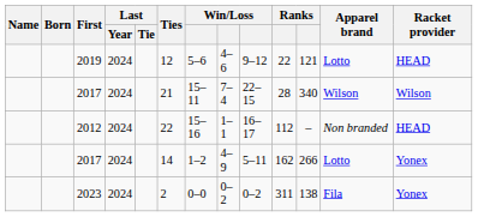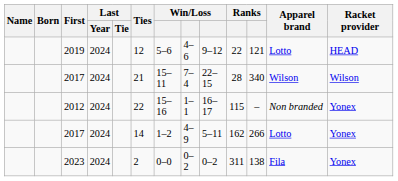 <table class="wikitable sortable">
 <tr style="text-align:center;">
 <th rowspan=2>Name</th>
 <th rowspan=2>Born</th>
 <th rowspan=2>First</th>
 <th colspan=2>Last</th>
 <th rowspan=2>Ties</th>
 <th class="unsortable" colspan=3>Win/Loss</th>
 <th class="unsortable" colspan=2>Ranks</th>
 <th rowspan=2>Apparel brand</th>
 <th rowspan=2>Racket provider</th>
 </tr>
 <tr>
 <th>Year</th>
 <th>Tie</th>
 <th></th>
 <th></th>
 <th></th>
 <th></th>
 <th></th>
 </tr>
 <tr>
 <td></td>
 <td></td>
 <td>2019</td>
 <td>2024</td>
 <td></td>
 <td>12</td>
 <td>5–6</td>
 <td>4–6</td>
 <td>9–12</td>
 <td style="text-align:center;">22</td>
 <td style="text-align:center;">121</td>
 <td> <a href='#'>Lotto</a></td>
 <td> <a href='#'>HEAD</a></td>
 </tr>
 <tr>
 <td></td>
 <td></td>
 <td>2017</td>
 <td>2024</td>
 <td></td>
 <td>21</td>
 <td>15–11</td>
 <td>7–4</td>
 <td>22–15</td>
 <td style="text-align:center;">28</td>
 <td style="text-align:center;">340</td>
 <td> <a href='#'>Wilson</a></td>
 <td> <a href='#'>Wilson</a></td>
 </tr>
 <tr>
 <td></td>
 <td></td>
 <td>2012</td>
 <td>2024</td>
 <td></td>
 <td>22</td>
 <td>15–16</td>
 <td>1–1</td>
 <td>16–17</td>
-<td style="text-align:center;">112</td>
+<td style="text-align:center;">115</td>
 <td style="text-align:center;">–</td>
 <td><em>Non branded</em></td>
-<td> <a href='#'>HEAD</a></td>
+<td> <a href='#'>Yonex</a></td>
 </tr>
 <tr>
 <td></td>
 <td></td>
 <td>2017</td>
 <td>2024</td>
 <td></td>
 <td>14</td>
 <td>1–2</td>
 <td>4–9</td>
 <td>5–11</td>
 <td style="text-align:center;">162</td>
 <td style="text-align:center;">266</td>
 <td> <a href='#'>Lotto</a></td>
 <td> <a href='#'>Yonex</a></td>
 </tr>
 <tr>
 <td></td>
 <td></td>
 <td>2023</td>
 <td>2024</td>
 <td></td>
 <td>2</td>
 <td>0–0</td>
 <td>0–2</td>
 <td>0–2</td>
 <td style="text-align:center;">311</td>
 <td style="text-align:center;">138</td>
 <td> <a href='#'>Fila</a></td>
 <td> <a href='#'>Yonex</a></td>
 </tr>
 </table>
